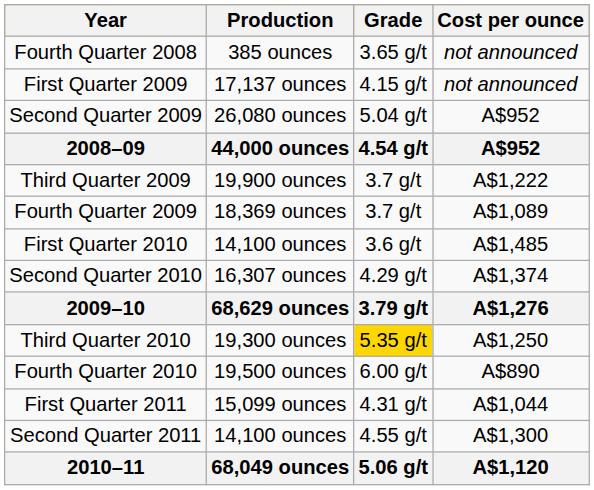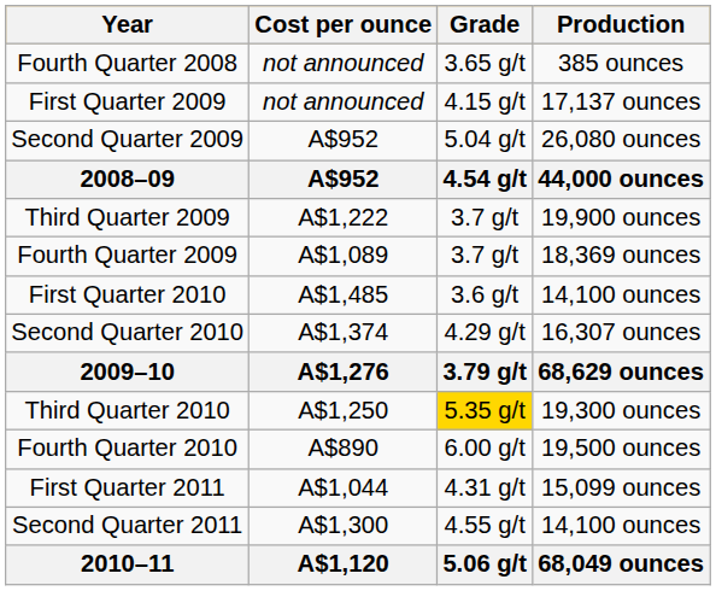 <table class="wikitable">
 <tr style="text-align:center; background:#daa520;">
 <th>Year</th>
+<th>Cost per ounce</th>
+<th>Grade</th>
 <th>Production</th>
-<th>Grade</th>
-<th>Cost per ounce</th>
 </tr>
 <tr style="text-align:center;">
 <td>Fourth Quarter 2008</td>
+<td><em>not announced</em></td>
+<td>3.65 g/t</td>
 <td>385 ounces</td>
-<td>3.65 g/t</td>
-<td><em>not announced</em></td>
 </tr>
 <tr style="text-align:center;">
 <td>First Quarter 2009</td>
+<td><em>not announced</em></td>
+<td>4.15 g/t</td>
 <td>17,137 ounces</td>
-<td>4.15 g/t</td>
-<td><em>not announced</em></td>
 </tr>
 <tr style="text-align:center;">
 <td>Second Quarter 2009</td>
+<td>A$952</td>
+<td>5.04 g/t</td>
 <td>26,080 ounces</td>
-<td>5.04 g/t</td>
-<td>A$952</td>
 </tr>
 <tr style="text-align:center;">
 <th>2008–09</th>
+<th>A$952</th>
+<th>4.54 g/t</th>
 <th>44,000 ounces</th>
-<th>4.54 g/t</th>
-<th>A$952</th>
 </tr>
 <tr style="text-align:center;">
 <td>Third Quarter 2009</td>
+<td>A$1,222</td>
+<td>3.7 g/t</td>
 <td>19,900 ounces</td>
-<td>3.7 g/t</td>
-<td>A$1,222</td>
 </tr>
 <tr style="text-align:center;">
 <td>Fourth Quarter 2009</td>
+<td>A$1,089</td>
+<td>3.7 g/t</td>
 <td>18,369 ounces</td>
-<td>3.7 g/t</td>
-<td>A$1,089</td>
 </tr>
 <tr style="text-align:center;">
 <td>First Quarter 2010</td>
+<td>A$1,485</td>
+<td>3.6 g/t</td>
 <td>14,100 ounces</td>
-<td>3.6 g/t</td>
-<td>A$1,485</td>
 </tr>
 <tr style="text-align:center;">
 <td>Second Quarter 2010</td>
+<td>A$1,374</td>
+<td>4.29 g/t</td>
 <td>16,307 ounces</td>
-<td>4.29 g/t</td>
-<td>A$1,374</td>
 </tr>
 <tr style="text-align:center;">
 <th>2009–10</th>
+<th>A$1,276</th>
+<th>3.79 g/t</th>
 <th>68,629 ounces</th>
-<th>3.79 g/t</th>
-<th>A$1,276</th>
 </tr>
 <tr style="text-align:center;">
 <td>Third Quarter 2010</td>
+<td>A$1,250</td>
+<td style="background: gold;">5.35 g/t</td>
 <td>19,300 ounces</td>
-<td style="background: gold;">5.35 g/t</td>
-<td>A$1,250</td>
 </tr>
 <tr style="text-align:center;">
 <td>Fourth Quarter 2010</td>
+<td>A$890</td>
+<td>6.00 g/t</td>
 <td>19,500 ounces</td>
-<td>6.00 g/t</td>
-<td>A$890</td>
 </tr>
 <tr style="text-align:center;">
 <td>First Quarter 2011</td>
+<td>A$1,044</td>
+<td>4.31 g/t</td>
 <td>15,099 ounces</td>
-<td>4.31 g/t</td>
-<td>A$1,044</td>
 </tr>
 <tr style="text-align:center;">
 <td>Second Quarter 2011</td>
+<td>A$1,300</td>
+<td>4.55 g/t</td>
 <td>14,100 ounces</td>
-<td>4.55 g/t</td>
-<td>A$1,300</td>
 </tr>
 <tr style="text-align:center;">
 <th>2010–11</th>
+<th>A$1,120</th>
+<th>5.06 g/t</th>
 <th>68,049 ounces</th>
-<th>5.06 g/t</th>
-<th>A$1,120</th>
 </tr>
 </table>
